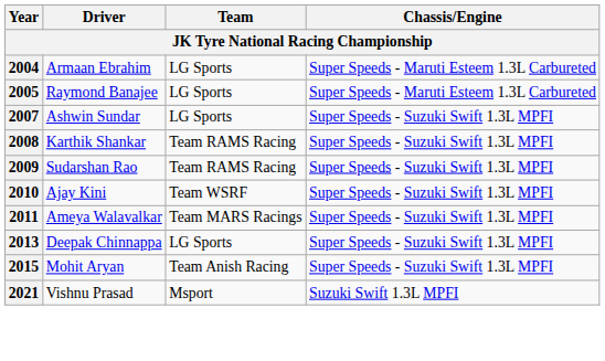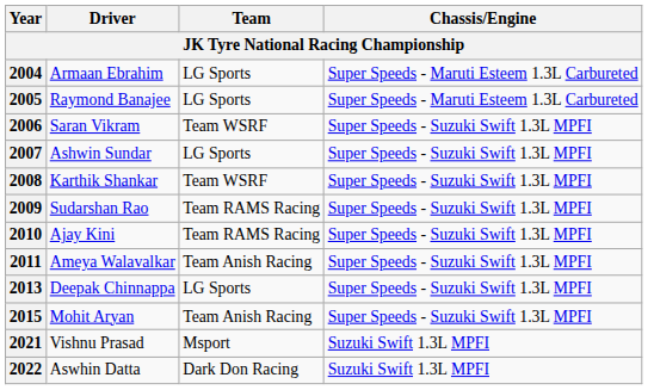 <table class="wikitable" style="font-size:85%;">
 <tr>
 <th>Year</th>
 <th>Driver</th>
 <th>Team</th>
 <th>Chassis/Engine</th>
 </tr>
 <tr>
 <th colspan=4>JK  Tyre National Racing Championship</th>
 </tr>
 <tr>
 <th>2004</th>
 <td> <a href='#'>Armaan Ebrahim</a></td>
 <td>LG Sports</td>
 <td><a href='#'>Super Speeds</a> - <a href='#'>Maruti Esteem</a> 1.3L <a href='#'>Carbureted</a></td>
 </tr>
 <tr>
 <th>2005</th>
 <td> <a href='#'>Raymond Banajee</a></td>
 <td>LG Sports</td>
 <td><a href='#'>Super Speeds</a> - <a href='#'>Maruti Esteem</a> 1.3L <a href='#'>Carbureted</a></td>
 </tr>
 <tr>
+<th>2006</th>
+<td> <a href='#'>Saran Vikram</a></td>
+<td>Team WSRF</td>
+<td><a href='#'>Super Speeds</a> - <a href='#'>Suzuki Swift</a> 1.3L <a href='#'>MPFI</a></td>
+</tr>
+<tr>
 <th>2007</th>
 <td> <a href='#'>Ashwin Sundar</a></td>
 <td>LG Sports</td>
 <td><a href='#'>Super Speeds</a> - <a href='#'>Suzuki Swift</a> 1.3L <a href='#'>MPFI</a></td>
 </tr>
 <tr>
 <th>2008</th>
 <td> <a href='#'>Karthik Shankar</a></td>
-<td>Team RAMS Racing</td>
+<td>Team WSRF</td>
 <td><a href='#'>Super Speeds</a> - <a href='#'>Suzuki Swift</a> 1.3L <a href='#'>MPFI</a></td>
 </tr>
 <tr>
 <th>2009</th>
 <td> <a href='#'>Sudarshan Rao</a></td>
 <td>Team RAMS Racing</td>
 <td><a href='#'>Super Speeds</a> - <a href='#'>Suzuki Swift</a> 1.3L <a href='#'>MPFI</a></td>
 </tr>
 <tr>
 <th>2010</th>
 <td> <a href='#'>Ajay Kini</a></td>
-<td>Team WSRF</td>
+<td>Team RAMS Racing</td>
 <td><a href='#'>Super Speeds</a> - <a href='#'>Suzuki Swift</a> 1.3L <a href='#'>MPFI</a></td>
 </tr>
 <tr>
 <th>2011</th>
 <td> <a href='#'>Ameya Walavalkar</a></td>
-<td>Team MARS Racings</td>
+<td>Team Anish Racing</td>
 <td><a href='#'>Super Speeds</a> - <a href='#'>Suzuki Swift</a> 1.3L <a href='#'>MPFI</a></td>
 </tr>
 <tr>
 <th>2013</th>
 <td> <a href='#'>Deepak Chinnappa</a></td>
 <td>LG Sports</td>
 <td><a href='#'>Super Speeds</a> - <a href='#'>Suzuki Swift</a> 1.3L <a href='#'>MPFI</a></td>
 </tr>
 <tr>
 <th>2015</th>
 <td> <a href='#'>Mohit Aryan</a></td>
 <td>Team Anish Racing</td>
 <td><a href='#'>Super Speeds</a> - <a href='#'>Suzuki Swift</a> 1.3L <a href='#'>MPFI</a></td>
 </tr>
 <tr>
 <th>2021</th>
 <td> Vishnu Prasad</td>
 <td>Msport</td>
 <td><a href='#'>Suzuki Swift</a> 1.3L <a href='#'>MPFI</a></td>
 </tr>
+<tr>
+<th>2022</th>
+<td> Aswhin Datta</td>
+<td>Dark Don Racing</td>
+<td><a href='#'>Suzuki Swift</a> 1.3L <a href='#'>MPFI</a></td>
+</tr>
 </table>
